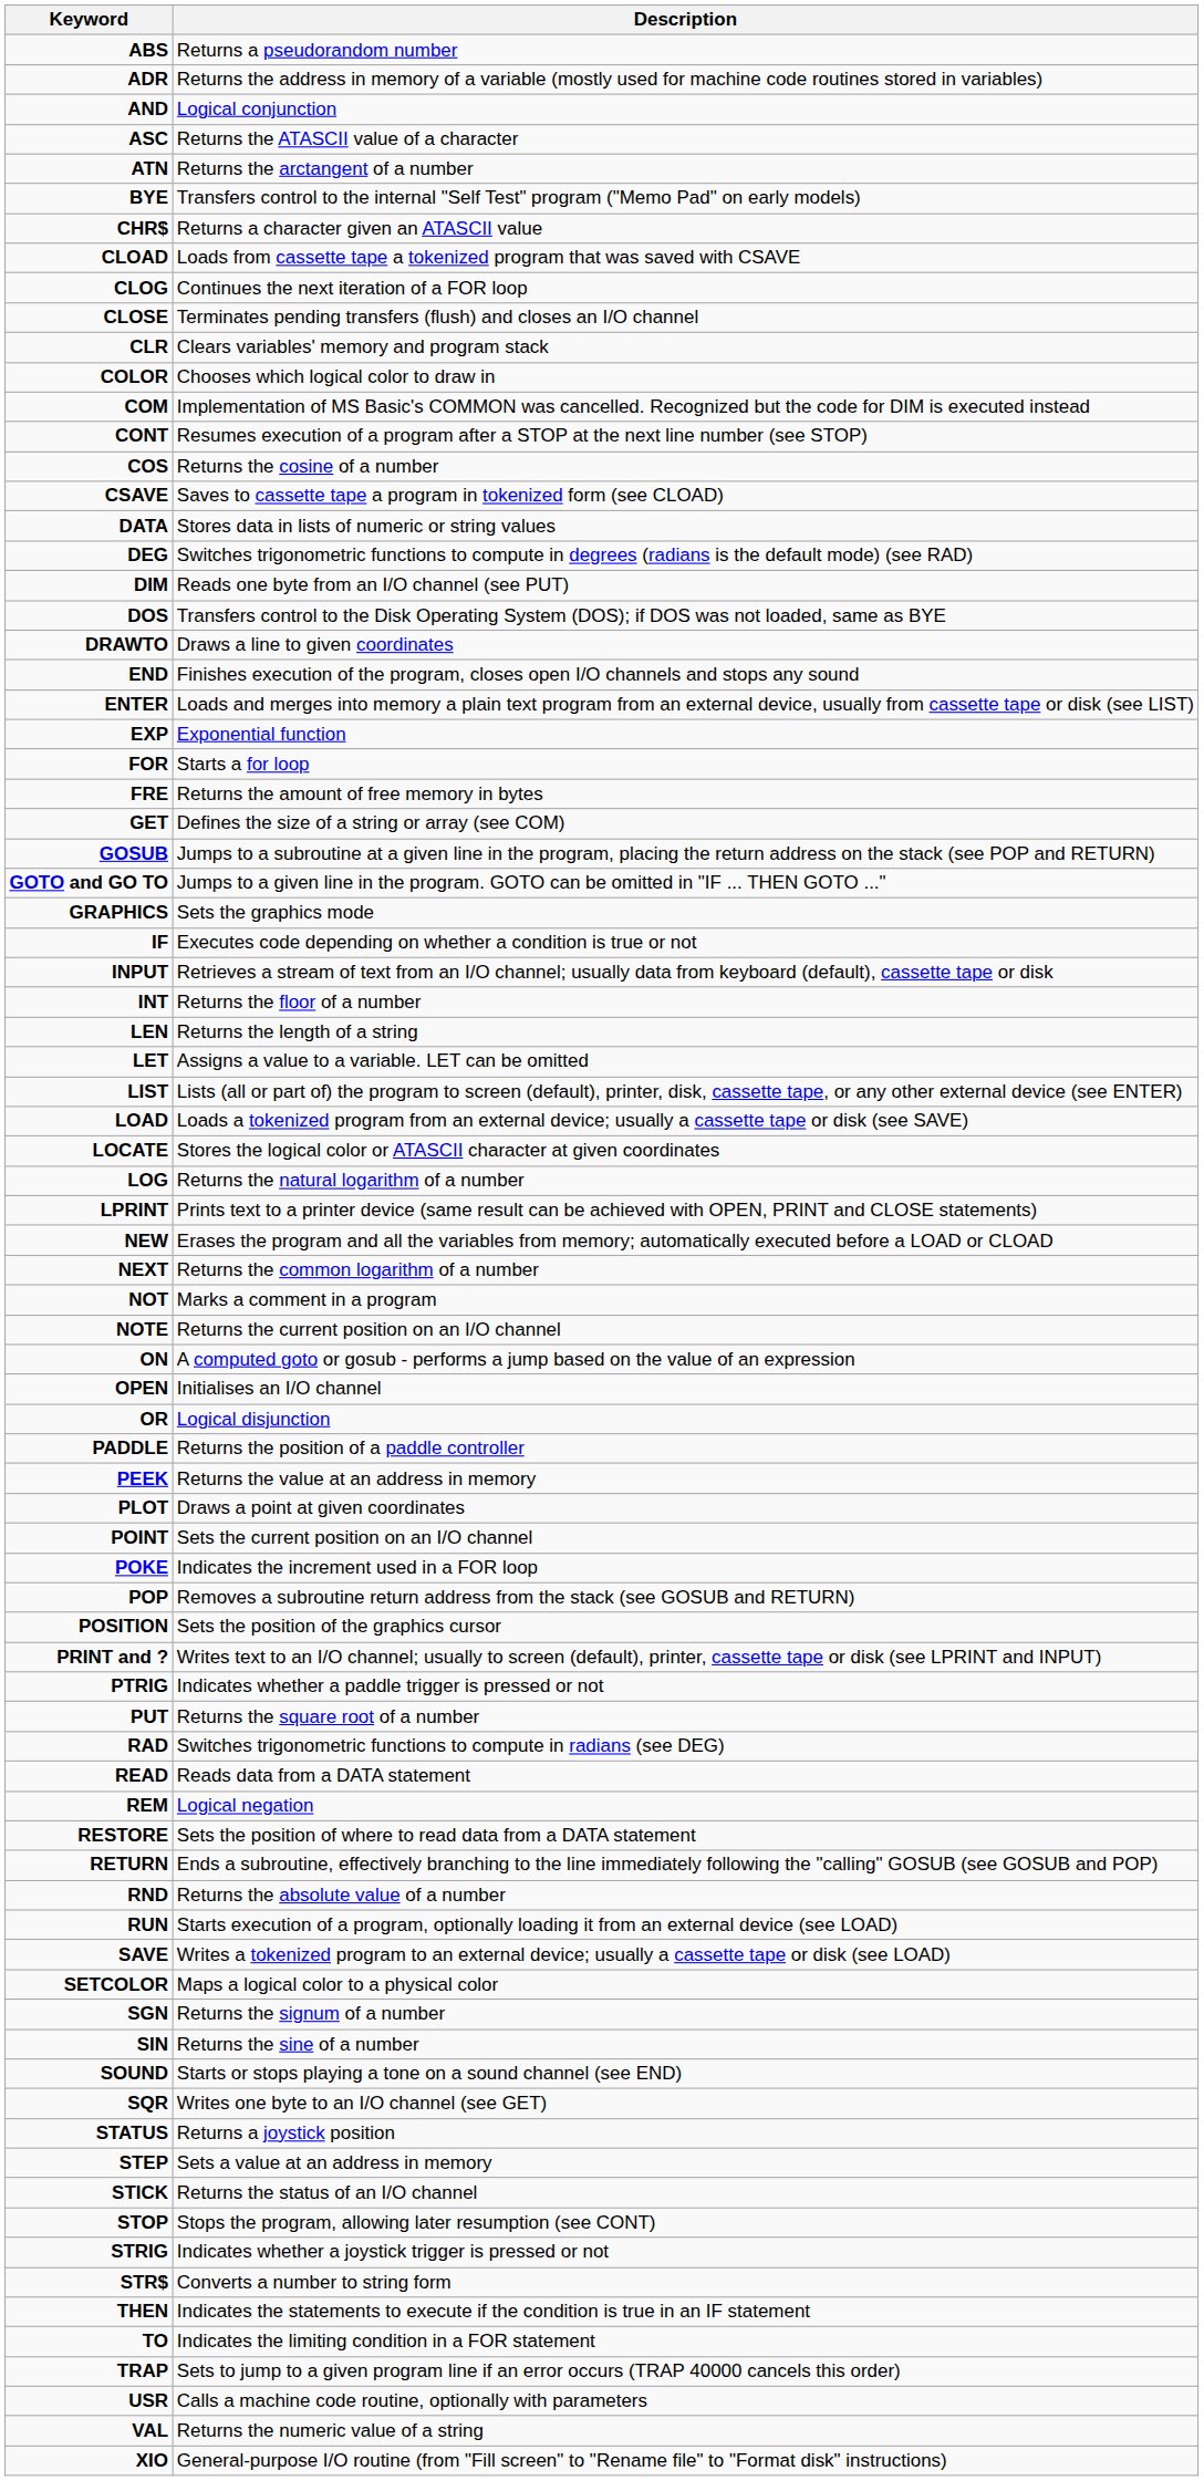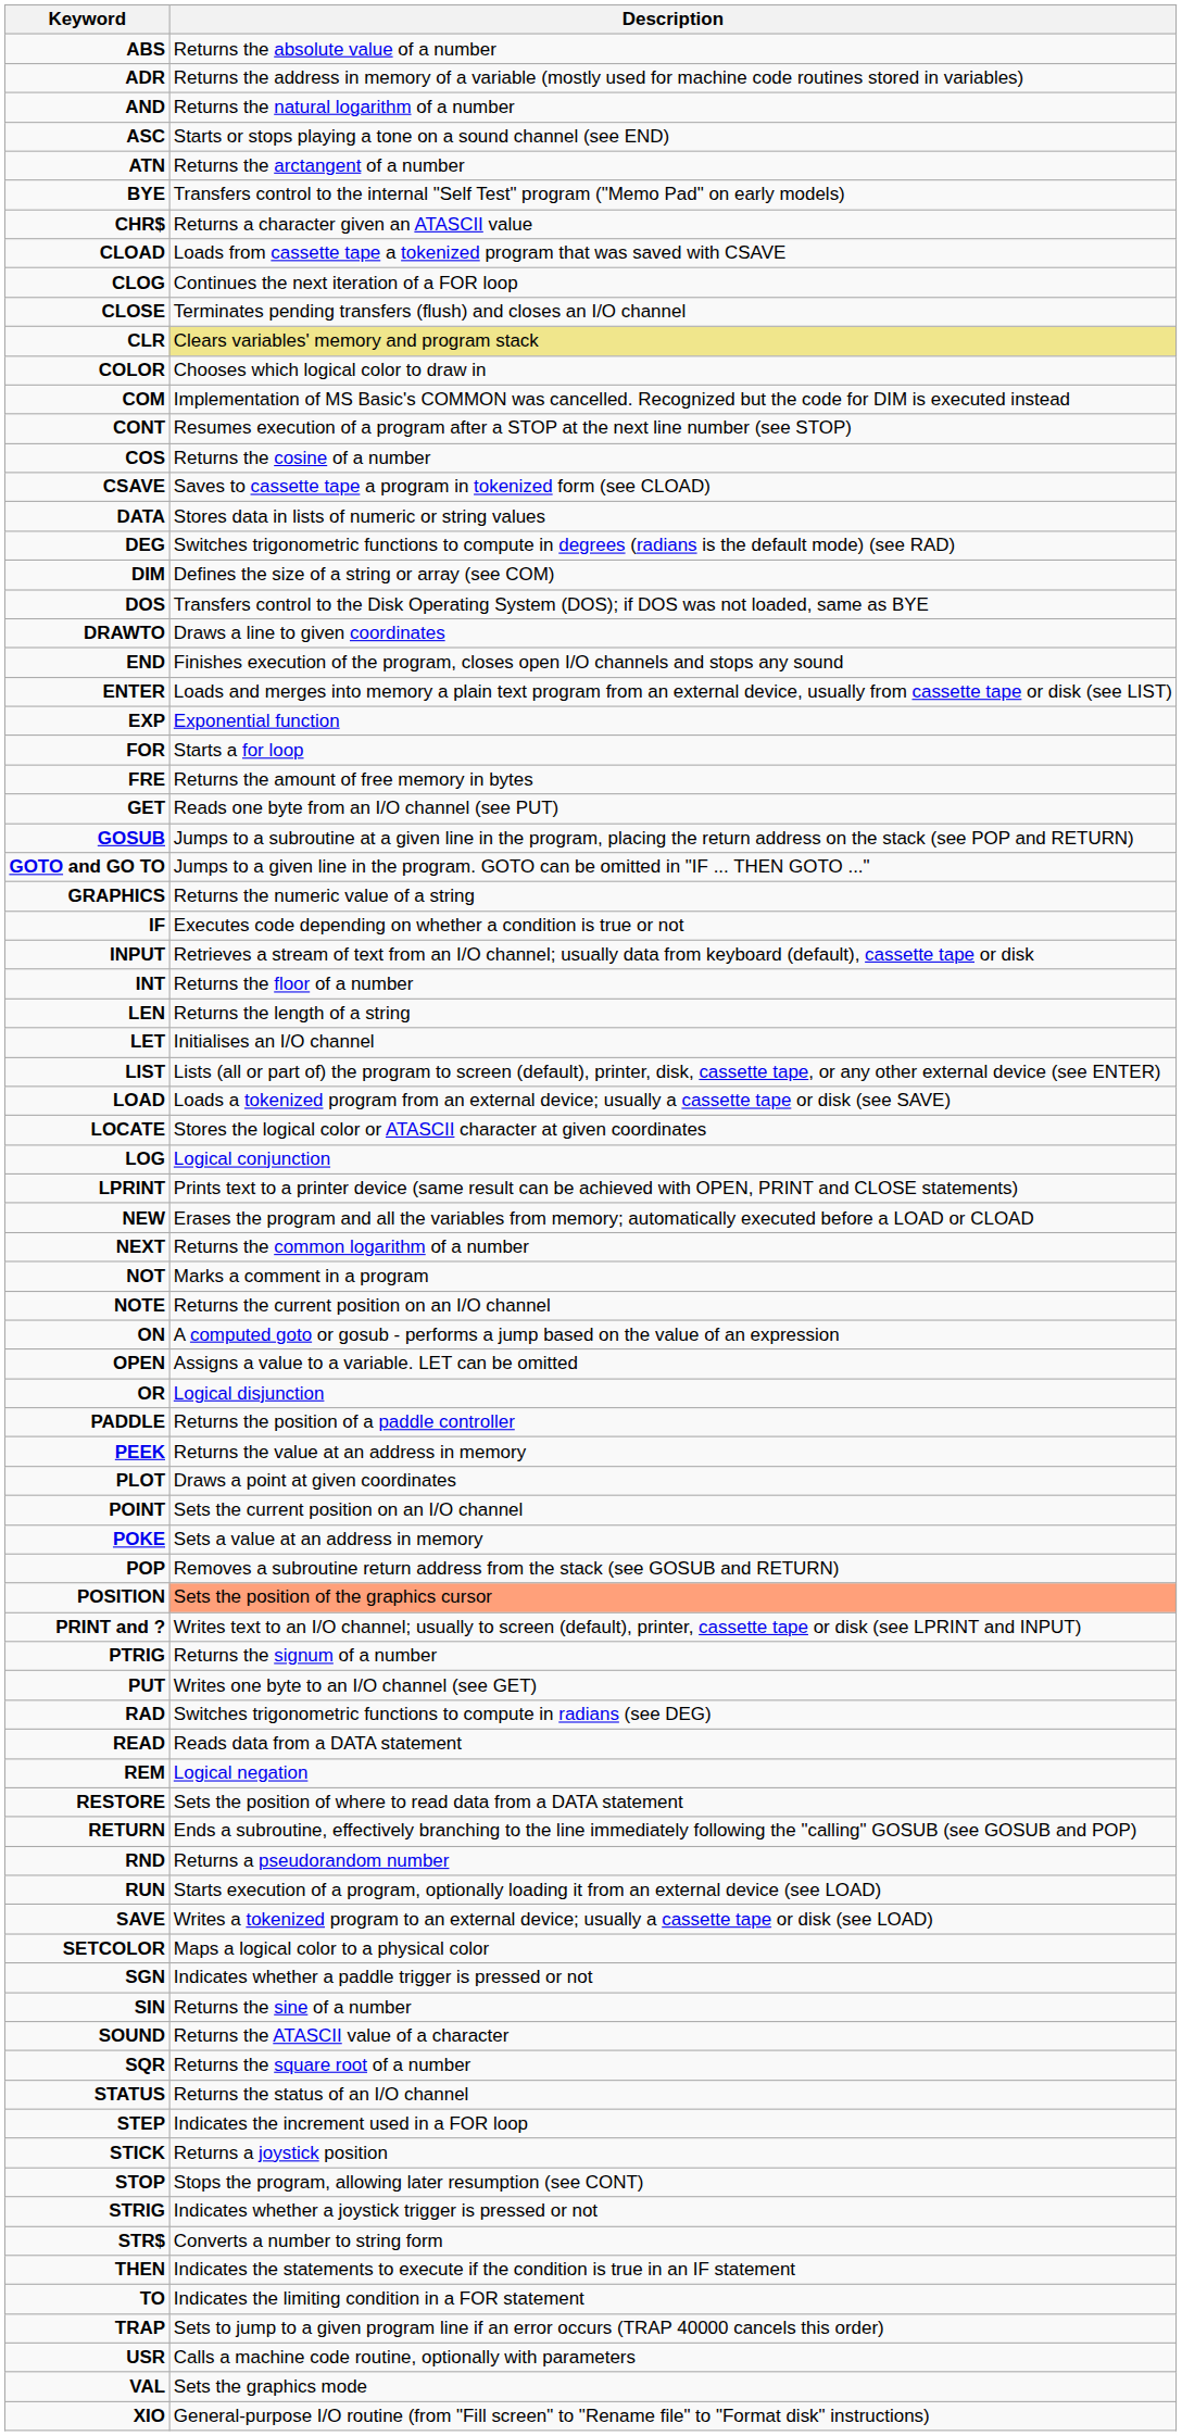 <table style="border: 1px solid darkgray;" class="wikitable collapsible collapsed">
 <tr>
 <th>Keyword</th>
 <th>Description</th>
 </tr>
 <tr>
 <td style="font-weight:bold; text-align:right">ABS</td>
-<td align="left">Returns a <a href='#'>pseudorandom number</a></td>
+<td align="left">Returns the <a href='#'>absolute value</a> of a number</td>
 </tr>
 <tr>
 <td style="font-weight:bold; text-align:right">ADR</td>
 <td align="left">Returns the address in memory of a variable (mostly used for machine code routines stored in variables)</td>
 </tr>
 <tr>
 <td style="font-weight:bold; text-align:right">AND</td>
-<td align="left"><a href='#'>Logical conjunction</a></td>
+<td align="left">Returns the <a href='#'>natural logarithm</a> of a number</td>
 </tr>
 <tr>
 <td style="font-weight:bold; text-align:right">ASC</td>
-<td align="left">Returns the <a href='#'>ATASCII</a> value of a character</td>
+<td align="left">Starts or stops playing a tone on a sound channel (see END)</td>
 </tr>
 <tr>
 <td style="font-weight:bold; text-align:right">ATN</td>
 <td align="left">Returns the <a href='#'>arctangent</a> of a number</td>
 </tr>
 <tr>
 <td style="font-weight:bold; text-align:right">BYE</td>
 <td align="left">Transfers control to the internal "Self Test" program ("Memo Pad" on early models)</td>
 </tr>
 <tr>
 <td style="font-weight:bold; text-align:right">CHR$</td>
 <td align="left">Returns a character given an <a href='#'>ATASCII</a> value</td>
 </tr>
 <tr>
 <td style="font-weight:bold; text-align:right">CLOAD</td>
 <td align="left">Loads from <a href='#'>cassette tape</a> a <a href='#'>tokenized</a> program that was saved with CSAVE</td>
 </tr>
 <tr>
 <td style="font-weight:bold; text-align:right">CLOG</td>
 <td align="left">Continues the next iteration of a FOR loop</td>
 </tr>
 <tr>
 <td style="font-weight:bold; text-align:right">CLOSE</td>
 <td align="left">Terminates pending transfers (flush) and closes an I/O channel</td>
 </tr>
 <tr>
 <td style="font-weight:bold; text-align:right">CLR</td>
-<td align="left">Clears variables' memory and program stack</td>
+<td align="left" style="background: khaki;">Clears variables' memory and program stack</td>
 </tr>
 <tr>
 <td style="font-weight:bold; text-align:right">COLOR</td>
 <td align="left">Chooses which logical color to draw in</td>
 </tr>
 <tr>
 <td style="font-weight:bold; text-align:right">COM</td>
 <td align="left">Implementation of MS Basic's COMMON was cancelled. Recognized but the code for DIM is executed instead</td>
 </tr>
 <tr>
 <td style="font-weight:bold; text-align:right">CONT</td>
 <td align="left">Resumes execution of a program after a STOP at the next line number (see STOP)</td>
 </tr>
 <tr>
 <td style="font-weight:bold; text-align:right">COS</td>
 <td align="left">Returns the <a href='#'>cosine</a> of a number</td>
 </tr>
 <tr>
 <td style="font-weight:bold; text-align:right">CSAVE</td>
 <td align="left">Saves to <a href='#'>cassette tape</a> a program in <a href='#'>tokenized</a> form (see CLOAD)</td>
 </tr>
 <tr>
 <td style="font-weight:bold; text-align:right">DATA</td>
 <td align="left">Stores data in lists of numeric or string values</td>
 </tr>
 <tr>
 <td style="font-weight:bold; text-align:right">DEG</td>
 <td align="left">Switches trigonometric functions to compute in <a href='#'>degrees</a> (<a href='#'>radians</a> is the default mode) (see RAD)</td>
 </tr>
 <tr>
 <td style="font-weight:bold; text-align:right">DIM</td>
-<td align="left">Reads one byte from an I/O channel (see PUT)</td>
+<td align="left">Defines the size of a string or array (see COM)</td>
 </tr>
 <tr>
 <td style="font-weight:bold; text-align:right">DOS</td>
 <td align="left">Transfers control to the Disk Operating System (DOS); if DOS was not loaded, same as BYE</td>
 </tr>
 <tr>
 <td style="font-weight:bold; text-align:right">DRAWTO</td>
 <td align="left">Draws a line to given <a href='#'>coordinates</a></td>
 </tr>
 <tr>
 <td style="font-weight:bold; text-align:right">END</td>
 <td align="left">Finishes execution of the program, closes open I/O channels and stops any sound</td>
 </tr>
 <tr>
 <td style="font-weight:bold; text-align:right">ENTER</td>
 <td align="left">Loads and merges into memory a plain text program from an external device, usually from <a href='#'>cassette tape</a> or disk (see LIST)</td>
 </tr>
 <tr>
 <td style="font-weight:bold; text-align:right">EXP</td>
 <td align="left"><a href='#'>Exponential function</a></td>
 </tr>
 <tr>
 <td style="font-weight:bold; text-align:right">FOR</td>
 <td align="left">Starts a <a href='#'>for loop</a></td>
 </tr>
 <tr>
 <td style="font-weight:bold; text-align:right">FRE</td>
 <td align="left">Returns the amount of free memory in bytes</td>
 </tr>
 <tr>
 <td style="font-weight:bold; text-align:right">GET</td>
-<td align="left">Defines the size of a string or array (see COM)</td>
+<td align="left">Reads one byte from an I/O channel (see PUT)</td>
 </tr>
 <tr>
 <td style="font-weight:bold; text-align:right"><a href='#'>GOSUB</a></td>
 <td align="left">Jumps to a subroutine at a given line in the program, placing the return address on the stack (see POP and RETURN)</td>
 </tr>
 <tr>
 <td style="font-weight:bold; text-align:right"><a href='#'>GOTO</a> and GO TO</td>
 <td align="left">Jumps to a given line in the program. GOTO can be omitted in "IF ... THEN GOTO ..."</td>
 </tr>
 <tr>
 <td style="font-weight:bold; text-align:right">GRAPHICS</td>
-<td align="left">Sets the graphics mode</td>
+<td align="left">Returns the numeric value of a string</td>
 </tr>
 <tr>
 <td style="font-weight:bold; text-align:right">IF</td>
 <td align="left">Executes code depending on whether a condition is true or not</td>
 </tr>
 <tr>
 <td style="font-weight:bold; text-align:right">INPUT</td>
 <td align="left">Retrieves a stream of text from an I/O channel; usually data from keyboard (default), <a href='#'>cassette tape</a> or disk</td>
 </tr>
 <tr>
 <td style="font-weight:bold; text-align:right">INT</td>
 <td align="left">Returns the <a href='#'>floor</a> of a number</td>
 </tr>
 <tr>
 <td style="font-weight:bold; text-align:right">LEN</td>
 <td align="left">Returns the length of a string</td>
 </tr>
 <tr>
 <td style="font-weight:bold; text-align:right">LET</td>
-<td align="left">Assigns a value to a variable. LET can be omitted</td>
+<td align="left">Initialises an I/O channel</td>
 </tr>
 <tr>
 <td style="font-weight:bold; text-align:right">LIST</td>
 <td align="left">Lists (all or part of) the program to screen (default), printer, disk, <a href='#'>cassette tape</a>, or any other external device (see ENTER)</td>
 </tr>
 <tr>
 <td style="font-weight:bold; text-align:right">LOAD</td>
 <td align="left">Loads a <a href='#'>tokenized</a> program from an external device; usually a <a href='#'>cassette tape</a> or disk (see SAVE)</td>
 </tr>
 <tr>
 <td style="font-weight:bold; text-align:right">LOCATE</td>
 <td align="left">Stores the logical color or <a href='#'>ATASCII</a> character at given coordinates</td>
 </tr>
 <tr>
 <td style="font-weight:bold; text-align:right">LOG</td>
-<td align="left">Returns the <a href='#'>natural logarithm</a> of a number</td>
+<td align="left"><a href='#'>Logical conjunction</a></td>
 </tr>
 <tr>
 <td style="font-weight:bold; text-align:right">LPRINT</td>
 <td align="left">Prints text to a printer device (same result can be achieved with OPEN, PRINT and CLOSE statements)</td>
 </tr>
 <tr>
 <td style="font-weight:bold; text-align:right">NEW</td>
 <td align="left">Erases the program and all the variables from memory; automatically executed before a LOAD or CLOAD</td>
 </tr>
 <tr>
 <td style="font-weight:bold; text-align:right">NEXT</td>
 <td align="left">Returns the <a href='#'>common logarithm</a> of a number</td>
 </tr>
 <tr>
 <td style="font-weight:bold; text-align:right">NOT</td>
 <td align="left">Marks a comment in a program</td>
 </tr>
 <tr>
 <td style="font-weight:bold; text-align:right">NOTE</td>
 <td align="left">Returns the current position on an I/O channel</td>
 </tr>
 <tr>
 <td style="font-weight:bold; text-align:right">ON</td>
 <td align="left">A <a href='#'>computed goto</a> or gosub - performs a jump based on the value of an expression</td>
 </tr>
 <tr>
 <td style="font-weight:bold; text-align:right">OPEN</td>
-<td align="left">Initialises an I/O channel</td>
+<td align="left">Assigns a value to a variable. LET can be omitted</td>
 </tr>
 <tr>
 <td style="font-weight:bold; text-align:right">OR</td>
 <td align="left"><a href='#'>Logical disjunction</a></td>
 </tr>
 <tr>
 <td style="font-weight:bold; text-align:right">PADDLE</td>
 <td align="left">Returns the position of a <a href='#'>paddle controller</a></td>
 </tr>
 <tr>
 <td style="font-weight:bold; text-align:right"><a href='#'>PEEK</a></td>
 <td align="left">Returns the value at an address in memory</td>
 </tr>
 <tr>
 <td style="font-weight:bold; text-align:right">PLOT</td>
 <td align="left">Draws a point at given coordinates</td>
 </tr>
 <tr>
 <td style="font-weight:bold; text-align:right">POINT</td>
 <td align="left">Sets the current position on an I/O channel</td>
 </tr>
 <tr>
 <td style="font-weight:bold; text-align:right"><a href='#'>POKE</a></td>
-<td align="left">Indicates the increment used in a FOR loop</td>
+<td align="left">Sets a value at an address in memory</td>
 </tr>
 <tr>
 <td style="font-weight:bold; text-align:right">POP</td>
 <td align="left">Removes a subroutine return address from the stack (see GOSUB and RETURN)</td>
 </tr>
 <tr>
 <td style="font-weight:bold; text-align:right">POSITION</td>
-<td align="left">Sets the position of the graphics cursor</td>
+<td align="left" style="background: lightsalmon;">Sets the position of the graphics cursor</td>
 </tr>
 <tr>
 <td style="font-weight:bold; text-align:right">PRINT and ?</td>
 <td align="left">Writes text to an I/O channel; usually to screen (default), printer, <a href='#'>cassette tape</a> or disk (see LPRINT and INPUT)</td>
 </tr>
 <tr>
 <td style="font-weight:bold; text-align:right">PTRIG</td>
-<td align="left">Indicates whether a paddle trigger is pressed or not</td>
+<td align="left">Returns the <a href='#'>signum</a> of a number</td>
 </tr>
 <tr>
 <td style="font-weight:bold; text-align:right">PUT</td>
-<td align="left">Returns the <a href='#'>square root</a> of a number</td>
+<td align="left">Writes one byte to an I/O channel (see GET)</td>
 </tr>
 <tr>
 <td style="font-weight:bold; text-align:right">RAD</td>
 <td align="left">Switches trigonometric functions to compute in <a href='#'>radians</a> (see DEG)</td>
 </tr>
 <tr>
 <td style="font-weight:bold; text-align:right">READ</td>
 <td align="left">Reads data from a DATA statement</td>
 </tr>
 <tr>
 <td style="font-weight:bold; text-align:right">REM</td>
 <td align="left"><a href='#'>Logical negation</a></td>
 </tr>
 <tr>
 <td style="font-weight:bold; text-align:right">RESTORE</td>
 <td align="left">Sets the position of where to read data from a DATA statement</td>
 </tr>
 <tr>
 <td style="font-weight:bold; text-align:right">RETURN</td>
 <td align="left">Ends a subroutine, effectively branching to the line immediately following the "calling" GOSUB (see GOSUB and POP)</td>
 </tr>
 <tr>
 <td style="font-weight:bold; text-align:right">RND</td>
-<td align="left">Returns the <a href='#'>absolute value</a> of a number</td>
+<td align="left">Returns a <a href='#'>pseudorandom number</a></td>
 </tr>
 <tr>
 <td style="font-weight:bold; text-align:right">RUN</td>
 <td align="left">Starts execution of a program, optionally loading it from an external device (see LOAD)</td>
 </tr>
 <tr>
 <td style="font-weight:bold; text-align:right">SAVE</td>
 <td align="left">Writes a <a href='#'>tokenized</a> program to an external device; usually a <a href='#'>cassette tape</a> or disk (see LOAD)</td>
 </tr>
 <tr>
 <td style="font-weight:bold; text-align:right">SETCOLOR</td>
 <td align="left">Maps a logical color to a physical color</td>
 </tr>
 <tr>
 <td style="font-weight:bold; text-align:right">SGN</td>
-<td align="left">Returns the <a href='#'>signum</a> of a number</td>
+<td align="left">Indicates whether a paddle trigger is pressed or not</td>
 </tr>
 <tr>
 <td style="font-weight:bold; text-align:right">SIN</td>
 <td align="left">Returns the <a href='#'>sine</a> of a number</td>
 </tr>
 <tr>
 <td style="font-weight:bold; text-align:right">SOUND</td>
-<td align="left">Starts or stops playing a tone on a sound channel (see END)</td>
+<td align="left">Returns the <a href='#'>ATASCII</a> value of a character</td>
 </tr>
 <tr>
 <td style="font-weight:bold; text-align:right">SQR</td>
-<td align="left">Writes one byte to an I/O channel (see GET)</td>
+<td align="left">Returns the <a href='#'>square root</a> of a number</td>
 </tr>
 <tr>
 <td style="font-weight:bold; text-align:right">STATUS</td>
-<td align="left">Returns a <a href='#'>joystick</a> position</td>
+<td align="left">Returns the status of an I/O channel</td>
 </tr>
 <tr>
 <td style="font-weight:bold; text-align:right">STEP</td>
-<td align="left">Sets a value at an address in memory</td>
+<td align="left">Indicates the increment used in a FOR loop</td>
 </tr>
 <tr>
 <td style="font-weight:bold; text-align:right">STICK</td>
-<td align="left">Returns the status of an I/O channel</td>
+<td align="left">Returns a <a href='#'>joystick</a> position</td>
 </tr>
 <tr>
 <td style="font-weight:bold; text-align:right">STOP</td>
 <td align="left">Stops the program, allowing later resumption (see CONT)</td>
 </tr>
 <tr>
 <td style="font-weight:bold; text-align:right">STRIG</td>
 <td align="left">Indicates whether a joystick trigger is pressed or not</td>
 </tr>
 <tr>
 <td style="font-weight:bold; text-align:right">STR$</td>
 <td align="left">Converts a number to string form</td>
 </tr>
 <tr>
 <td style="font-weight:bold; text-align:right">THEN</td>
 <td align="left">Indicates the statements to execute if the condition is true in an IF statement</td>
 </tr>
 <tr>
 <td style="font-weight:bold; text-align:right">TO</td>
 <td align="left">Indicates the limiting condition in a FOR statement</td>
 </tr>
 <tr>
 <td style="font-weight:bold; text-align:right">TRAP</td>
 <td align="left">Sets to jump to a given program line if an error occurs (TRAP 40000 cancels this order)</td>
 </tr>
 <tr>
 <td style="font-weight:bold; text-align:right">USR</td>
 <td align="left">Calls a machine code routine, optionally with parameters</td>
 </tr>
 <tr>
 <td style="font-weight:bold; text-align:right">VAL</td>
-<td align="left">Returns the numeric value of a string</td>
+<td align="left">Sets the graphics mode</td>
 </tr>
 <tr>
 <td style="font-weight:bold; text-align:right">XIO</td>
 <td align="left">General-purpose I/O routine (from "Fill screen" to "Rename file" to "Format disk" instructions)</td>
 </tr>
 </table>
